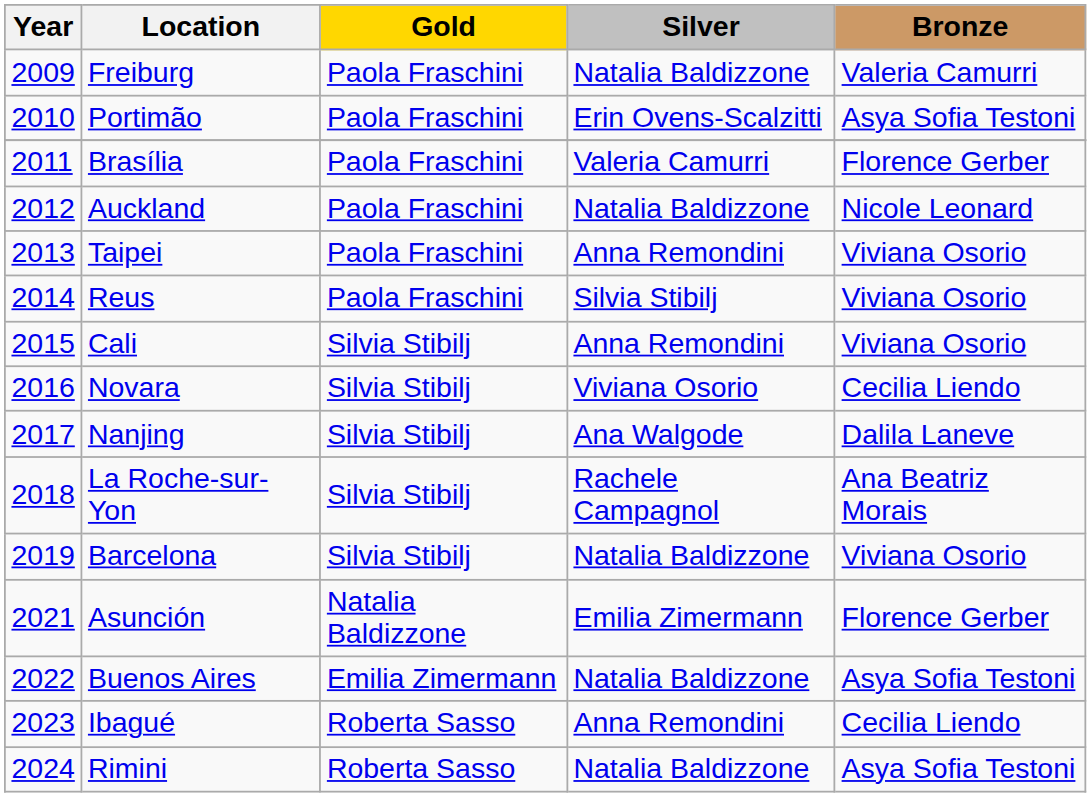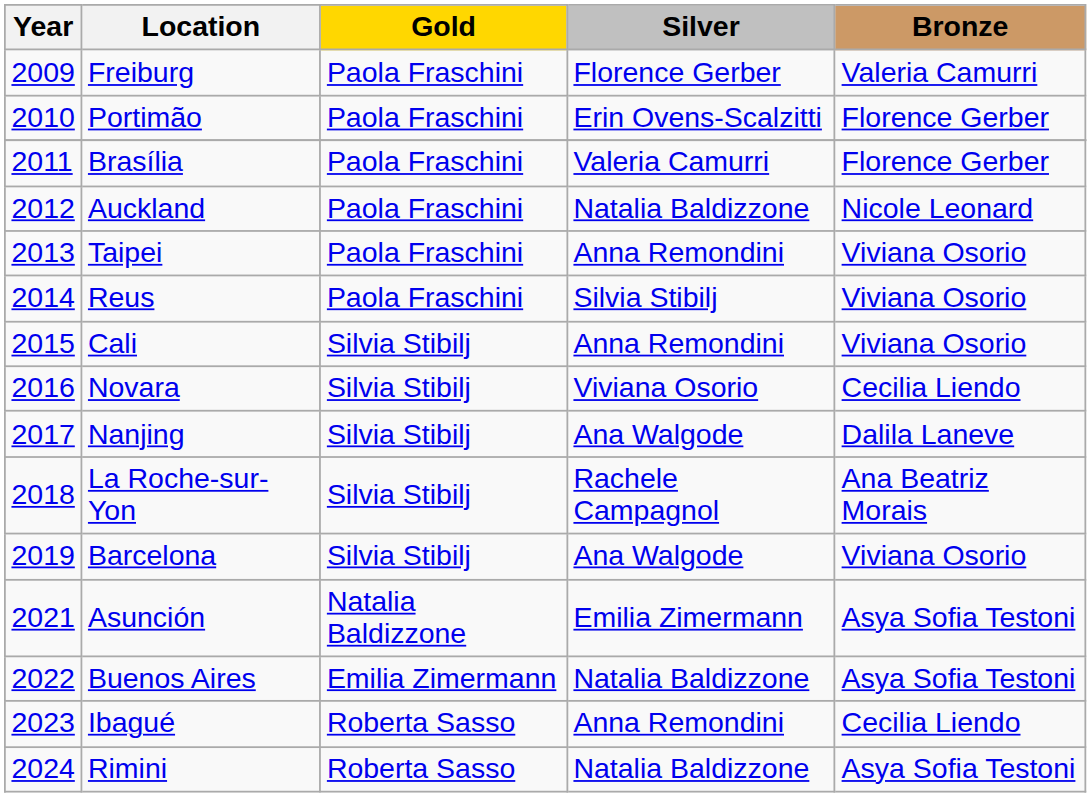 <table class="wikitable">
 <tr>
 <th>Year</th>
 <th>Location</th>
 <th style="background-color:gold;">Gold</th>
 <th style="background-color:silver;">Silver</th>
 <th style="background-color:#cc9966;">Bronze</th>
 </tr>
 <tr>
 <td><a href='#'>2009</a></td>
 <td> <a href='#'>Freiburg</a></td>
 <td> <a href='#'>Paola Fraschini</a></td>
-<td> <a href='#'>Natalia Baldizzone</a></td>
+<td> <a href='#'>Florence Gerber</a></td>
 <td> <a href='#'>Valeria Camurri</a></td>
 </tr>
 <tr>
 <td><a href='#'>2010</a></td>
 <td> <a href='#'>Portimão</a></td>
 <td> <a href='#'>Paola Fraschini</a></td>
 <td> <a href='#'>Erin Ovens-Scalzitti</a></td>
-<td> <a href='#'>Asya Sofia Testoni</a></td>
+<td> <a href='#'>Florence Gerber</a></td>
 </tr>
 <tr>
 </tr>
 <tr>
 <td><a href='#'>2011</a></td>
 <td> <a href='#'>Brasília</a></td>
 <td> <a href='#'>Paola Fraschini</a></td>
 <td> <a href='#'>Valeria Camurri</a></td>
 <td> <a href='#'>Florence Gerber</a></td>
 </tr>
 <tr>
 <td><a href='#'>2012</a></td>
 <td> <a href='#'>Auckland</a></td>
 <td> <a href='#'>Paola Fraschini</a></td>
 <td> <a href='#'>Natalia Baldizzone</a></td>
 <td> <a href='#'>Nicole Leonard</a></td>
 </tr>
 <tr>
 <td><a href='#'>2013</a></td>
 <td> <a href='#'>Taipei</a></td>
 <td> <a href='#'>Paola Fraschini</a></td>
 <td> <a href='#'>Anna Remondini</a></td>
 <td> <a href='#'>Viviana Osorio</a></td>
 </tr>
 <tr>
 <td><a href='#'>2014</a></td>
 <td> <a href='#'>Reus</a></td>
 <td> <a href='#'>Paola Fraschini</a></td>
 <td> <a href='#'>Silvia Stibilj</a></td>
 <td> <a href='#'>Viviana Osorio</a></td>
 </tr>
 <tr>
 <td><a href='#'>2015</a></td>
 <td> <a href='#'>Cali</a></td>
 <td> <a href='#'>Silvia Stibilj</a></td>
 <td> <a href='#'>Anna Remondini</a></td>
 <td> <a href='#'>Viviana Osorio</a></td>
 </tr>
 <tr>
 <td><a href='#'>2016</a></td>
 <td> <a href='#'>Novara</a></td>
 <td> <a href='#'>Silvia Stibilj</a></td>
 <td> <a href='#'>Viviana Osorio</a></td>
 <td> <a href='#'>Cecilia Liendo</a></td>
 </tr>
 <tr>
 <td><a href='#'>2017</a></td>
 <td> <a href='#'>Nanjing</a></td>
 <td> <a href='#'>Silvia Stibilj</a></td>
 <td> <a href='#'>Ana Walgode</a></td>
 <td> <a href='#'>Dalila Laneve</a></td>
 </tr>
 <tr>
 <td><a href='#'>2018</a></td>
 <td> <a href='#'>La Roche-sur-Yon</a></td>
 <td> <a href='#'>Silvia Stibilj</a></td>
 <td> <a href='#'>Rachele Campagnol</a></td>
 <td> <a href='#'>Ana Beatriz Morais</a></td>
 </tr>
 <tr>
 <td><a href='#'>2019</a></td>
 <td> <a href='#'>Barcelona</a></td>
 <td> <a href='#'>Silvia Stibilj</a></td>
-<td> <a href='#'>Natalia Baldizzone</a></td>
+<td> <a href='#'>Ana Walgode</a></td>
 <td> <a href='#'>Viviana Osorio</a></td>
 </tr>
 <tr>
 <td><a href='#'>2021</a></td>
 <td> <a href='#'>Asunción</a></td>
 <td> <a href='#'>Natalia Baldizzone</a></td>
 <td> <a href='#'>Emilia Zimermann</a></td>
-<td> <a href='#'>Florence Gerber</a></td>
+<td> <a href='#'>Asya Sofia Testoni</a></td>
 </tr>
 <tr>
 <td><a href='#'>2022</a></td>
 <td> <a href='#'>Buenos Aires</a></td>
 <td> <a href='#'>Emilia Zimermann</a></td>
 <td> <a href='#'>Natalia Baldizzone</a></td>
 <td> <a href='#'>Asya Sofia Testoni</a></td>
 </tr>
 <tr>
 <td><a href='#'>2023</a></td>
 <td> <a href='#'>Ibagué</a></td>
 <td> <a href='#'>Roberta Sasso</a></td>
 <td> <a href='#'>Anna Remondini</a></td>
 <td> <a href='#'>Cecilia Liendo</a></td>
 </tr>
 <tr>
 <td><a href='#'>2024</a></td>
 <td> <a href='#'>Rimini</a></td>
 <td> <a href='#'>Roberta Sasso</a></td>
 <td> <a href='#'>Natalia Baldizzone</a></td>
 <td> <a href='#'>Asya Sofia Testoni</a></td>
 </tr>
 </table>
